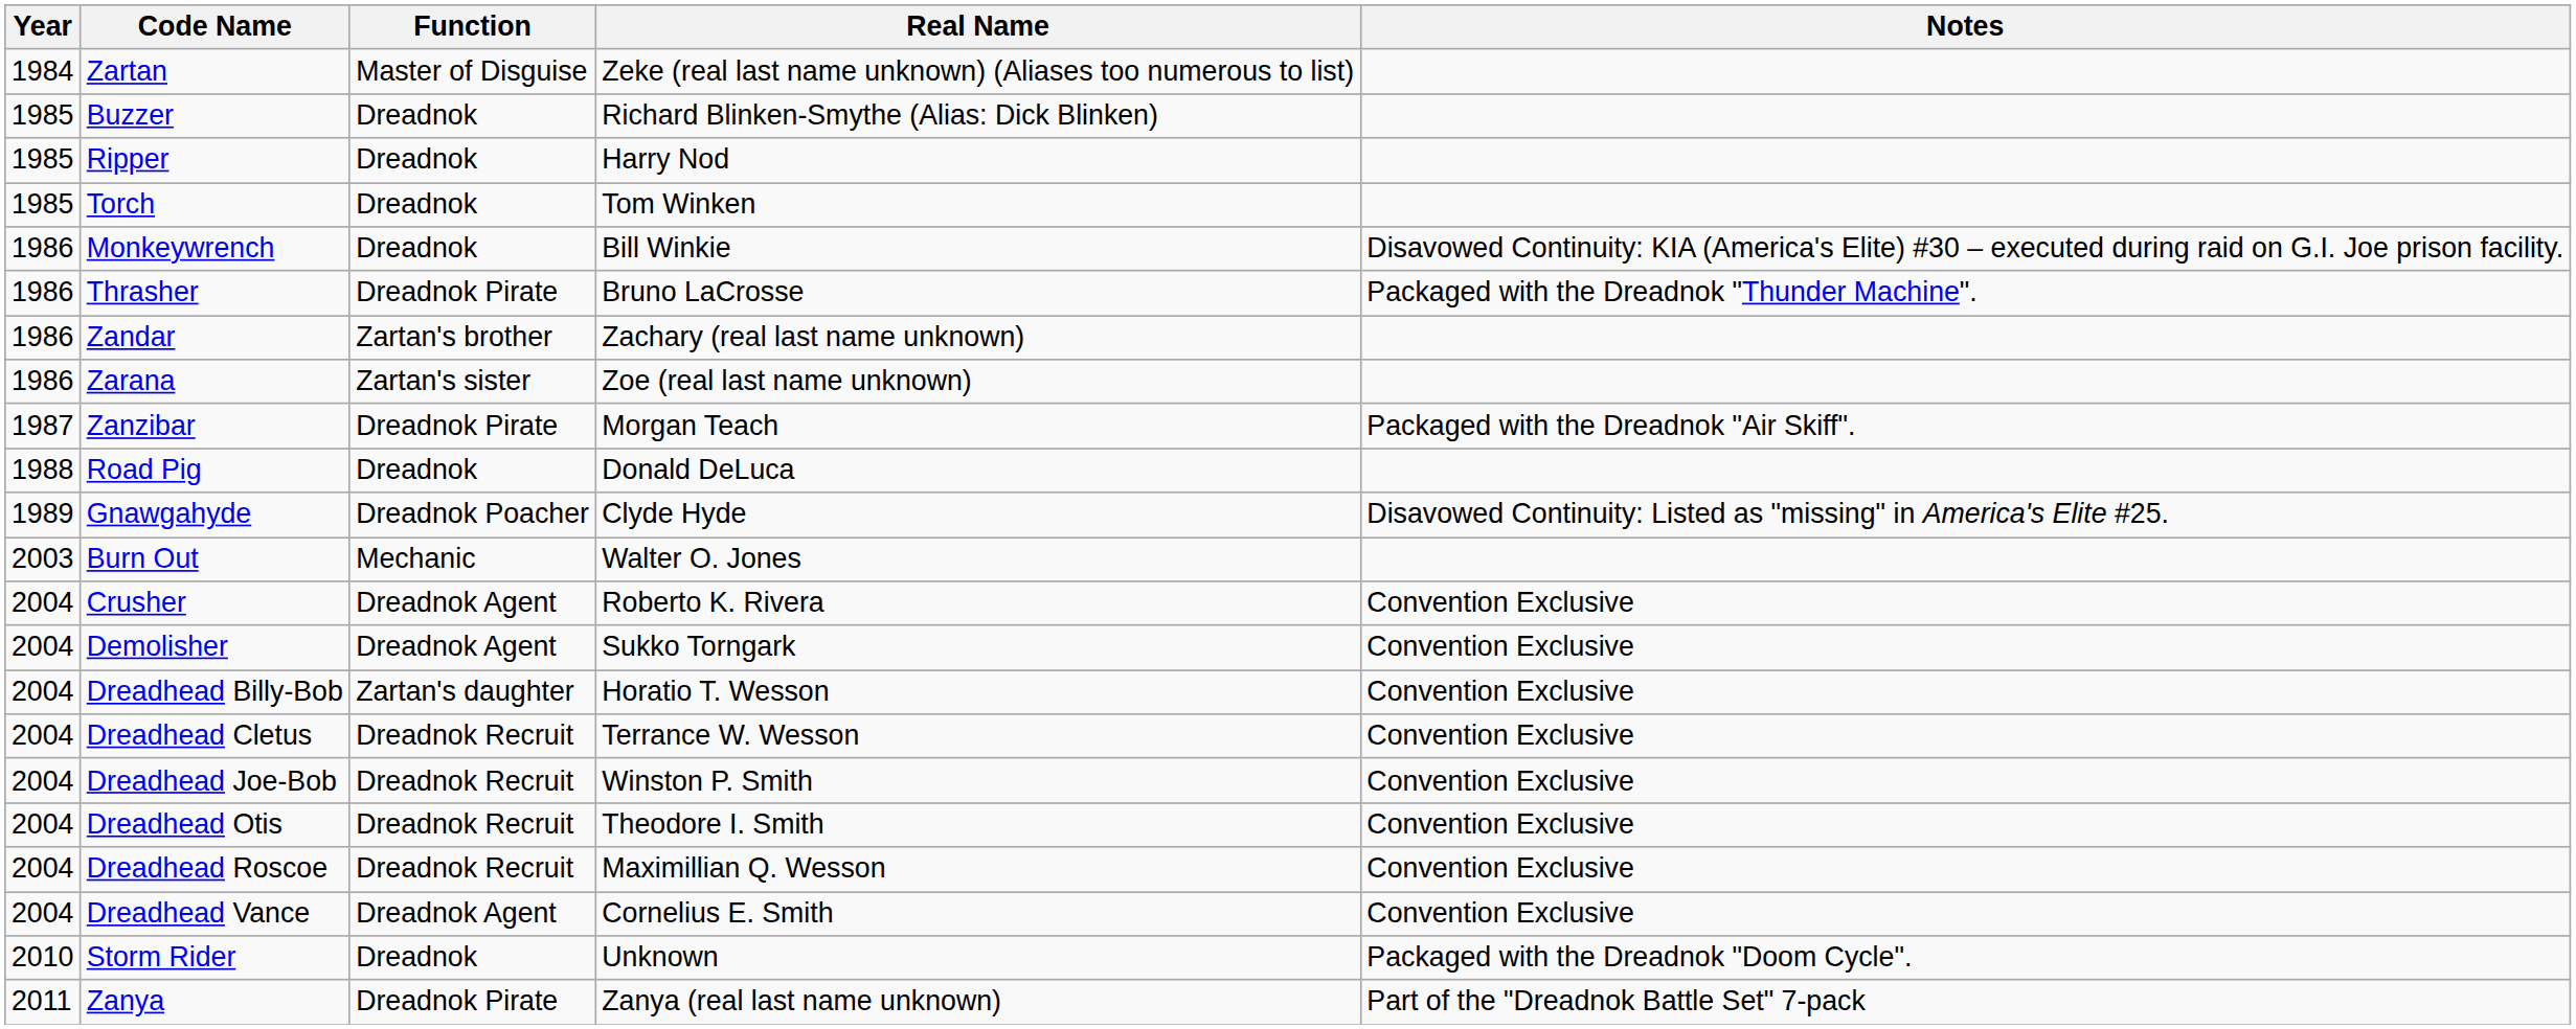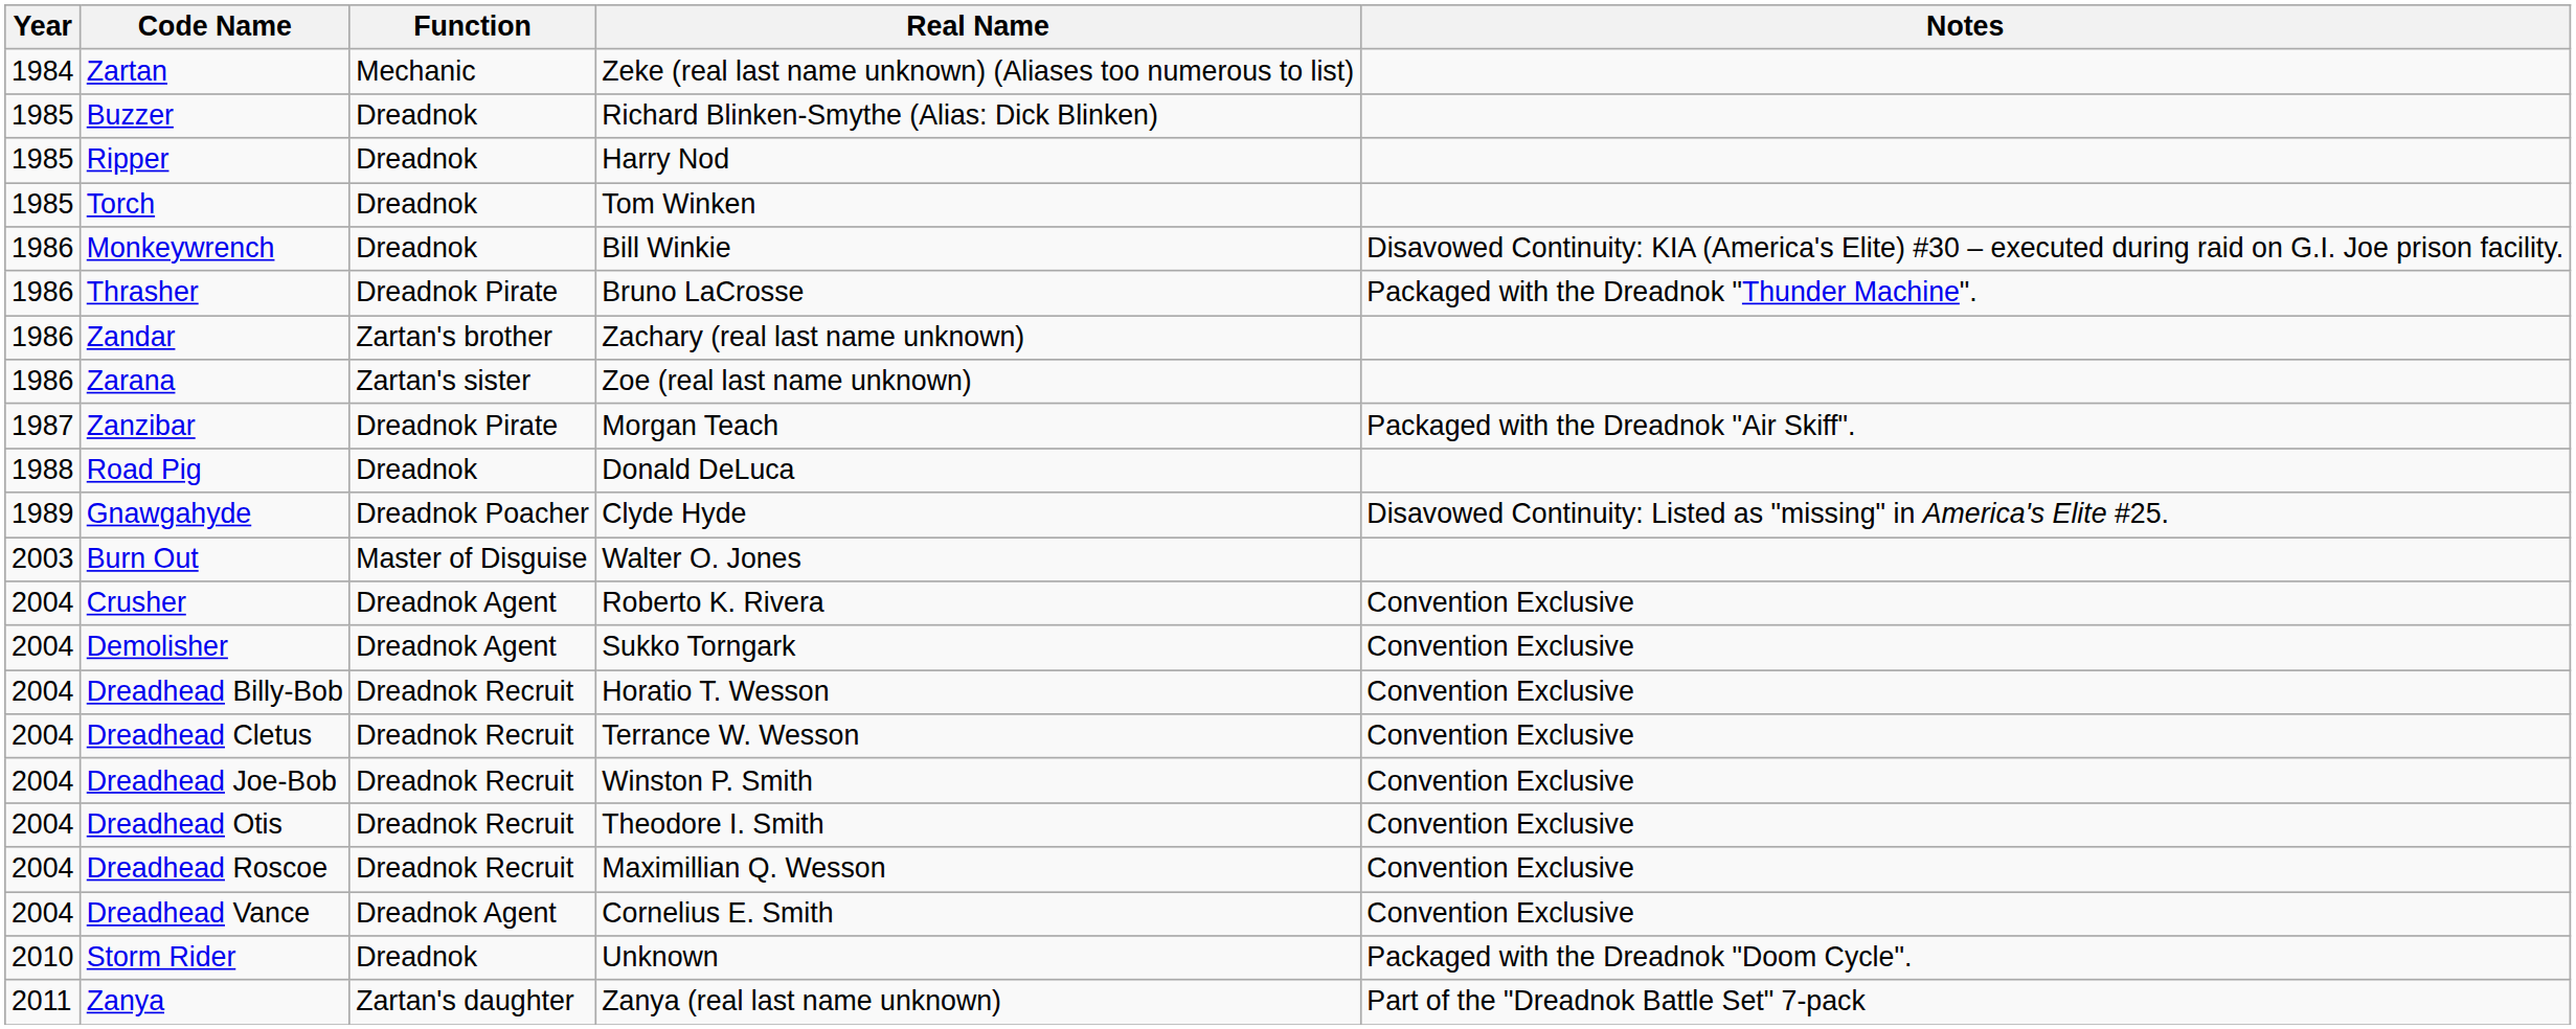 <table class="wikitable sortable" align="left" style="margin:auto;">
 <tr>
 <th>Year</th>
 <th>Code Name</th>
 <th>Function</th>
 <th>Real Name</th>
 <th>Notes</th>
 </tr>
 <tr>
 <td>1984</td>
 <td><a href='#'>Zartan</a></td>
-<td>Master of Disguise</td>
+<td>Mechanic</td>
 <td>Zeke (real last name unknown) (Aliases too numerous to list)</td>
 <td></td>
 </tr>
 <tr>
 <td>1985</td>
 <td><a href='#'>Buzzer</a></td>
 <td>Dreadnok</td>
 <td>Richard Blinken-Smythe (Alias: Dick Blinken)</td>
 <td></td>
 </tr>
 <tr>
 <td>1985</td>
 <td><a href='#'>Ripper</a></td>
 <td>Dreadnok</td>
 <td>Harry Nod</td>
 <td></td>
 </tr>
 <tr>
 <td>1985</td>
 <td><a href='#'>Torch</a></td>
 <td>Dreadnok</td>
 <td>Tom Winken</td>
 <td></td>
 </tr>
 <tr>
 <td>1986</td>
 <td><a href='#'>Monkeywrench</a></td>
 <td>Dreadnok</td>
 <td>Bill Winkie</td>
 <td>Disavowed Continuity: KIA (America's Elite) #30 – executed during raid on G.I. Joe prison facility.</td>
 </tr>
 <tr>
 <td>1986</td>
 <td><a href='#'>Thrasher</a></td>
 <td>Dreadnok Pirate</td>
 <td>Bruno LaCrosse</td>
 <td>Packaged with the Dreadnok "<a href='#'>Thunder Machine</a>".</td>
 </tr>
 <tr>
 <td>1986</td>
 <td><a href='#'>Zandar</a></td>
 <td>Zartan's brother</td>
 <td>Zachary (real last name unknown)</td>
 <td></td>
 </tr>
 <tr>
 <td>1986</td>
 <td><a href='#'>Zarana</a></td>
 <td>Zartan's sister</td>
 <td>Zoe (real last name unknown)</td>
 <td></td>
 </tr>
 <tr>
 <td>1987</td>
 <td><a href='#'>Zanzibar</a></td>
 <td>Dreadnok Pirate</td>
 <td>Morgan Teach</td>
 <td>Packaged with the Dreadnok "Air Skiff".</td>
 </tr>
 <tr>
 <td>1988</td>
 <td><a href='#'>Road Pig</a></td>
 <td>Dreadnok</td>
 <td>Donald DeLuca</td>
 <td></td>
 </tr>
 <tr>
 <td>1989</td>
 <td><a href='#'>Gnawgahyde</a></td>
 <td>Dreadnok Poacher</td>
 <td>Clyde Hyde</td>
 <td>Disavowed Continuity: Listed as "missing" in <em>America's Elite</em> #25.</td>
 </tr>
 <tr>
 <td>2003</td>
 <td><a href='#'>Burn Out</a></td>
-<td>Mechanic</td>
+<td>Master of Disguise</td>
 <td>Walter O. Jones</td>
 <td></td>
 </tr>
 <tr>
 <td>2004</td>
 <td><a href='#'>Crusher</a></td>
 <td>Dreadnok Agent</td>
 <td>Roberto K. Rivera</td>
 <td>Convention Exclusive</td>
 </tr>
 <tr>
 <td>2004</td>
 <td><a href='#'>Demolisher</a></td>
 <td>Dreadnok Agent</td>
 <td>Sukko Torngark</td>
 <td>Convention Exclusive</td>
 </tr>
 <tr>
 <td>2004</td>
 <td><a href='#'>Dreadhead</a> Billy-Bob</td>
-<td>Zartan's daughter</td>
+<td>Dreadnok Recruit</td>
 <td>Horatio T. Wesson</td>
 <td>Convention Exclusive</td>
 </tr>
 <tr>
 <td>2004</td>
 <td><a href='#'>Dreadhead</a> Cletus</td>
 <td>Dreadnok Recruit</td>
 <td>Terrance W. Wesson</td>
 <td>Convention Exclusive</td>
 </tr>
 <tr>
 <td>2004</td>
 <td><a href='#'>Dreadhead</a> Joe-Bob</td>
 <td>Dreadnok Recruit</td>
 <td>Winston P. Smith</td>
 <td>Convention Exclusive</td>
 </tr>
 <tr>
 <td>2004</td>
 <td><a href='#'>Dreadhead</a> Otis</td>
 <td>Dreadnok Recruit</td>
 <td>Theodore I. Smith</td>
 <td>Convention Exclusive</td>
 </tr>
 <tr>
 <td>2004</td>
 <td><a href='#'>Dreadhead</a> Roscoe</td>
 <td>Dreadnok Recruit</td>
 <td>Maximillian Q. Wesson</td>
 <td>Convention Exclusive</td>
 </tr>
 <tr>
 <td>2004</td>
 <td><a href='#'>Dreadhead</a> Vance</td>
 <td>Dreadnok Agent</td>
 <td>Cornelius E. Smith</td>
 <td>Convention Exclusive</td>
 </tr>
 <tr>
 <td>2010</td>
 <td><a href='#'>Storm Rider</a></td>
 <td>Dreadnok</td>
 <td>Unknown</td>
 <td>Packaged with the Dreadnok "Doom Cycle".</td>
 </tr>
 <tr>
 <td>2011</td>
 <td><a href='#'>Zanya</a></td>
-<td>Dreadnok Pirate</td>
+<td>Zartan's daughter</td>
 <td>Zanya (real last name unknown)</td>
 <td>Part of the "Dreadnok Battle Set" 7-pack</td>
 </tr>
 </table>
